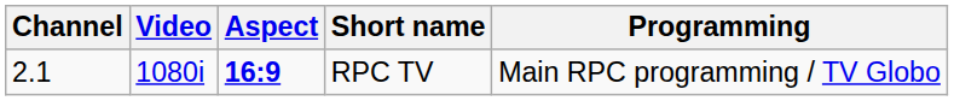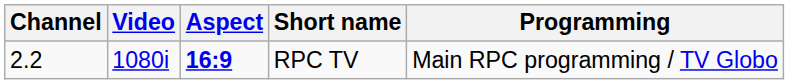 <table class="wikitable">
 <tr>
 <th>Channel</th>
 <th><a href='#'>Video</a></th>
 <th><a href='#'>Aspect</a></th>
 <th>Short name</th>
 <th>Programming</th>
 </tr>
 <tr>
-<td>2.1</td>
+<td>2.2</td>
 <td><a href='#'>1080i</a></td>
 <td><strong><a href='#'>16:9</a></strong></td>
 <td>RPC TV</td>
 <td>Main RPC programming / <a href='#'>TV Globo</a></td>
 </tr>
 </table>
